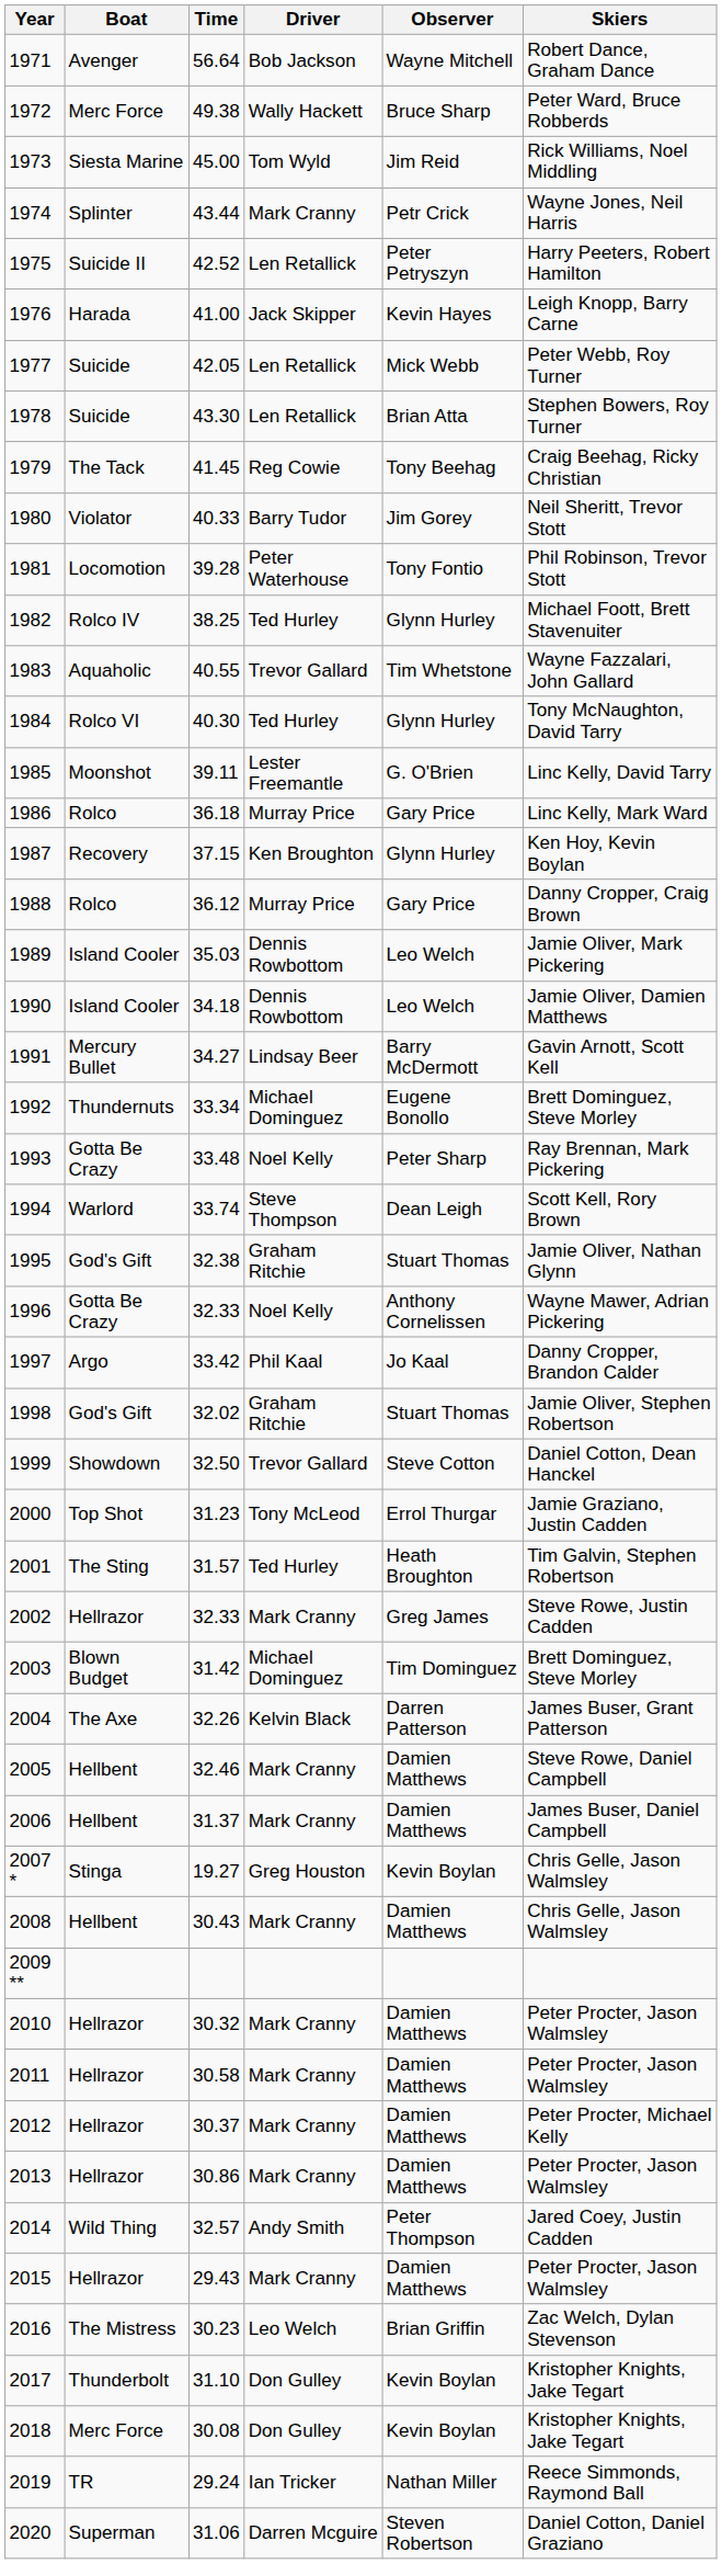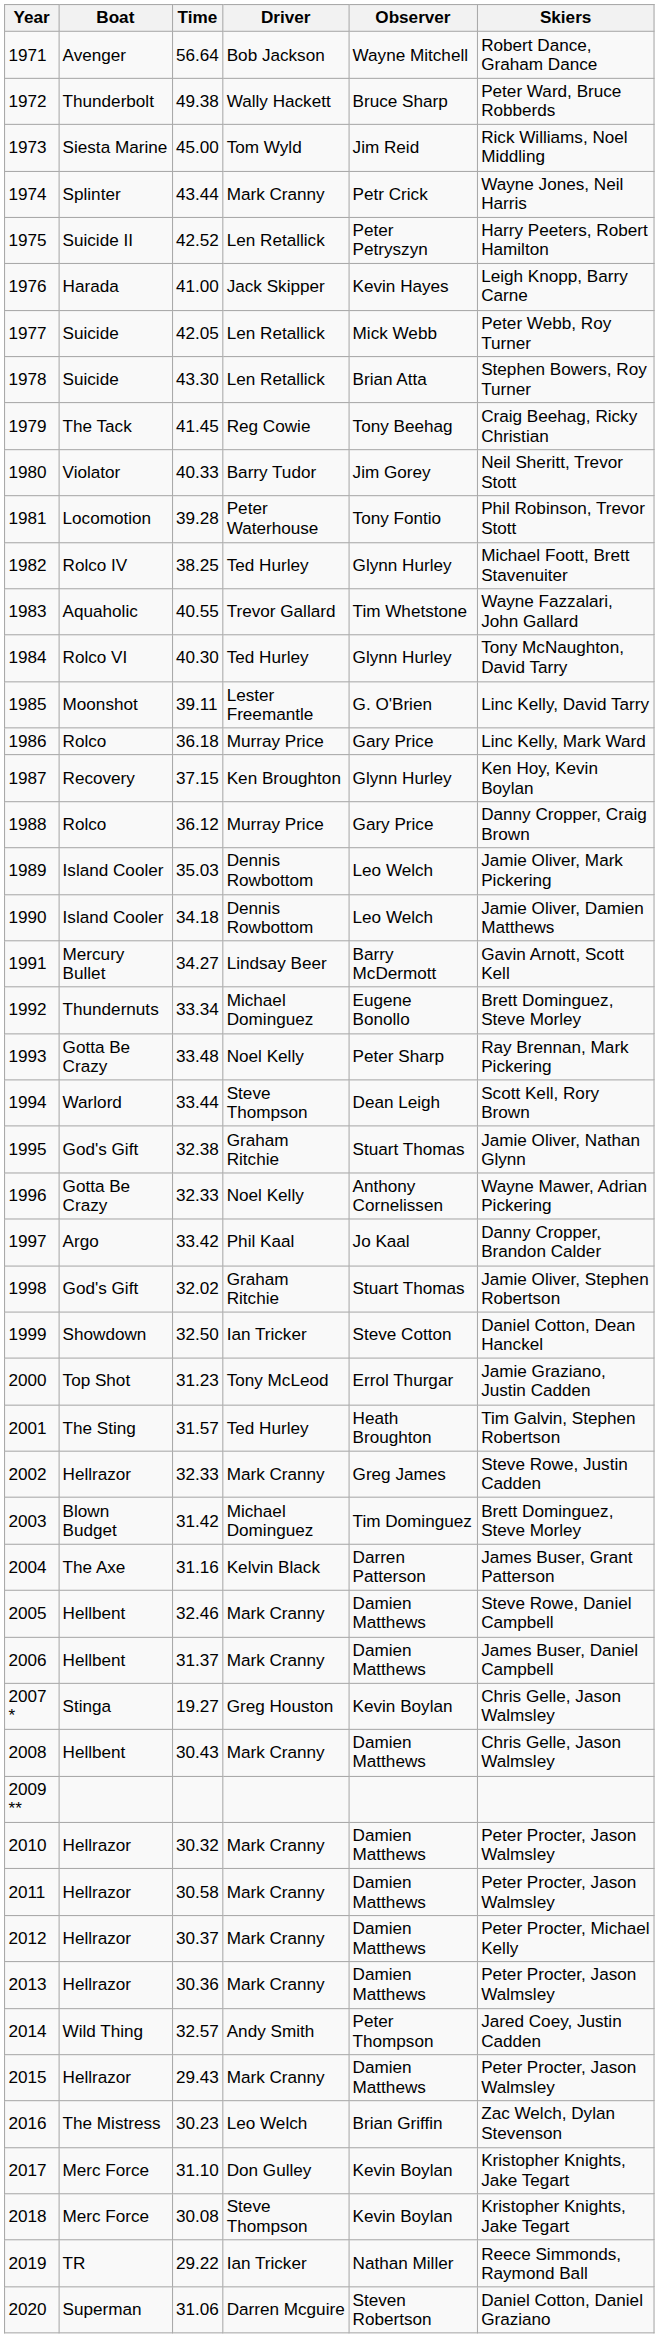 <table class="wikitable">
 <tr>
 <th>Year</th>
 <th>Boat</th>
 <th>Time</th>
 <th>Driver</th>
 <th>Observer</th>
 <th>Skiers</th>
 </tr>
 <tr>
 <td>1971</td>
 <td>Avenger</td>
 <td>56.64</td>
 <td>Bob Jackson</td>
 <td>Wayne Mitchell</td>
 <td>Robert Dance, Graham Dance</td>
 </tr>
 <tr>
 <td>1972</td>
-<td>Merc Force</td>
+<td>Thunderbolt</td>
 <td>49.38</td>
 <td>Wally Hackett</td>
 <td>Bruce Sharp</td>
 <td>Peter Ward, Bruce Robberds</td>
 </tr>
 <tr>
 <td>1973</td>
 <td>Siesta Marine</td>
 <td>45.00</td>
 <td>Tom Wyld</td>
 <td>Jim Reid</td>
 <td>Rick Williams, Noel Middling</td>
 </tr>
 <tr>
 <td>1974</td>
 <td>Splinter</td>
 <td>43.44</td>
 <td>Mark Cranny</td>
 <td>Petr Crick</td>
 <td>Wayne Jones, Neil Harris</td>
 </tr>
 <tr>
 <td>1975</td>
 <td>Suicide II</td>
 <td>42.52</td>
 <td>Len Retallick</td>
 <td>Peter Petryszyn</td>
 <td>Harry Peeters, Robert Hamilton</td>
 </tr>
 <tr>
 <td>1976</td>
 <td>Harada</td>
 <td>41.00</td>
 <td>Jack Skipper</td>
 <td>Kevin Hayes</td>
 <td>Leigh Knopp, Barry Carne</td>
 </tr>
 <tr>
 <td>1977</td>
 <td>Suicide</td>
 <td>42.05</td>
 <td>Len Retallick</td>
 <td>Mick Webb</td>
 <td>Peter Webb, Roy Turner</td>
 </tr>
 <tr>
 <td>1978</td>
 <td>Suicide</td>
 <td>43.30</td>
 <td>Len Retallick</td>
 <td>Brian Atta</td>
 <td>Stephen Bowers, Roy Turner</td>
 </tr>
 <tr>
 <td>1979</td>
 <td>The Tack</td>
 <td>41.45</td>
 <td>Reg Cowie</td>
 <td>Tony Beehag</td>
 <td>Craig Beehag, Ricky Christian</td>
 </tr>
 <tr>
 <td>1980</td>
 <td>Violator</td>
 <td>40.33</td>
 <td>Barry Tudor</td>
 <td>Jim Gorey</td>
 <td>Neil Sheritt, Trevor Stott</td>
 </tr>
 <tr>
 <td>1981</td>
 <td>Locomotion</td>
 <td>39.28</td>
 <td>Peter Waterhouse</td>
 <td>Tony Fontio</td>
 <td>Phil Robinson, Trevor Stott</td>
 </tr>
 <tr>
 <td>1982</td>
 <td>Rolco IV</td>
 <td>38.25</td>
 <td>Ted Hurley</td>
 <td>Glynn Hurley</td>
 <td>Michael Foott, Brett Stavenuiter</td>
 </tr>
 <tr>
 <td>1983</td>
 <td>Aquaholic</td>
 <td>40.55</td>
 <td>Trevor Gallard</td>
 <td>Tim Whetstone</td>
 <td>Wayne Fazzalari, John Gallard</td>
 </tr>
 <tr>
 <td>1984</td>
 <td>Rolco VI</td>
 <td>40.30</td>
 <td>Ted Hurley</td>
 <td>Glynn Hurley</td>
 <td>Tony McNaughton, David Tarry</td>
 </tr>
 <tr>
 <td>1985</td>
 <td>Moonshot</td>
 <td>39.11</td>
 <td>Lester Freemantle</td>
 <td>G. O'Brien</td>
 <td>Linc Kelly, David Tarry</td>
 </tr>
 <tr>
 <td>1986</td>
 <td>Rolco</td>
 <td>36.18</td>
 <td>Murray Price</td>
 <td>Gary Price</td>
 <td>Linc Kelly, Mark Ward</td>
 </tr>
 <tr>
 <td>1987</td>
 <td>Recovery</td>
 <td>37.15</td>
 <td>Ken Broughton</td>
 <td>Glynn Hurley</td>
 <td>Ken Hoy, Kevin Boylan</td>
 </tr>
 <tr>
 <td>1988</td>
 <td>Rolco</td>
 <td>36.12</td>
 <td>Murray Price</td>
 <td>Gary Price</td>
 <td>Danny Cropper, Craig Brown</td>
 </tr>
 <tr>
 <td>1989</td>
 <td>Island Cooler</td>
 <td>35.03</td>
 <td>Dennis Rowbottom</td>
 <td>Leo Welch</td>
 <td>Jamie Oliver, Mark Pickering</td>
 </tr>
 <tr>
 <td>1990</td>
 <td>Island Cooler</td>
 <td>34.18</td>
 <td>Dennis Rowbottom</td>
 <td>Leo Welch</td>
 <td>Jamie Oliver, Damien Matthews</td>
 </tr>
 <tr>
 <td>1991</td>
 <td>Mercury Bullet</td>
 <td>34.27</td>
 <td>Lindsay Beer</td>
 <td>Barry McDermott</td>
 <td>Gavin Arnott, Scott Kell</td>
 </tr>
 <tr>
 <td>1992</td>
 <td>Thundernuts</td>
 <td>33.34</td>
 <td>Michael Dominguez</td>
 <td>Eugene Bonollo</td>
 <td>Brett Dominguez, Steve Morley</td>
 </tr>
 <tr>
 <td>1993</td>
 <td>Gotta Be Crazy</td>
 <td>33.48</td>
 <td>Noel Kelly</td>
 <td>Peter Sharp</td>
 <td>Ray Brennan, Mark Pickering</td>
 </tr>
 <tr>
 <td>1994</td>
 <td>Warlord</td>
-<td>33.74</td>
+<td>33.44</td>
 <td>Steve Thompson</td>
 <td>Dean Leigh</td>
 <td>Scott Kell, Rory Brown</td>
 </tr>
 <tr>
 <td>1995</td>
 <td>God's Gift</td>
 <td>32.38</td>
 <td>Graham Ritchie</td>
 <td>Stuart Thomas</td>
 <td>Jamie Oliver, Nathan Glynn</td>
 </tr>
 <tr>
 <td>1996</td>
 <td>Gotta Be Crazy</td>
 <td>32.33</td>
 <td>Noel Kelly</td>
 <td>Anthony Cornelissen</td>
 <td>Wayne Mawer, Adrian Pickering</td>
 </tr>
 <tr>
 <td>1997</td>
 <td>Argo</td>
 <td>33.42</td>
 <td>Phil Kaal</td>
 <td>Jo Kaal</td>
 <td>Danny Cropper, Brandon Calder</td>
 </tr>
 <tr>
 <td>1998</td>
 <td>God's Gift</td>
 <td>32.02</td>
 <td>Graham Ritchie</td>
 <td>Stuart Thomas</td>
 <td>Jamie Oliver, Stephen Robertson</td>
 </tr>
 <tr>
 <td>1999</td>
 <td>Showdown</td>
 <td>32.50</td>
-<td>Trevor Gallard</td>
+<td>Ian Tricker</td>
 <td>Steve Cotton</td>
 <td>Daniel Cotton, Dean Hanckel</td>
 </tr>
 <tr>
 <td>2000</td>
 <td>Top Shot</td>
 <td>31.23</td>
 <td>Tony McLeod</td>
 <td>Errol Thurgar</td>
 <td>Jamie Graziano, Justin Cadden</td>
 </tr>
 <tr>
 <td>2001</td>
 <td>The Sting</td>
 <td>31.57</td>
 <td>Ted Hurley</td>
 <td>Heath Broughton</td>
 <td>Tim Galvin, Stephen Robertson</td>
 </tr>
 <tr>
 <td>2002</td>
 <td>Hellrazor</td>
 <td>32.33</td>
 <td>Mark Cranny</td>
 <td>Greg James</td>
 <td>Steve Rowe, Justin Cadden</td>
 </tr>
 <tr>
 <td>2003</td>
 <td>Blown Budget</td>
 <td>31.42</td>
 <td>Michael Dominguez</td>
 <td>Tim Dominguez</td>
 <td>Brett Dominguez, Steve Morley</td>
 </tr>
 <tr>
 <td>2004</td>
 <td>The Axe</td>
-<td>32.26</td>
+<td>31.16</td>
 <td>Kelvin Black</td>
 <td>Darren Patterson</td>
 <td>James Buser, Grant Patterson</td>
 </tr>
 <tr>
 <td>2005</td>
 <td>Hellbent</td>
 <td>32.46</td>
 <td>Mark Cranny</td>
 <td>Damien Matthews</td>
 <td>Steve Rowe, Daniel Campbell</td>
 </tr>
 <tr>
 <td>2006</td>
 <td>Hellbent</td>
 <td>31.37</td>
 <td>Mark Cranny</td>
 <td>Damien Matthews</td>
 <td>James Buser, Daniel Campbell</td>
 </tr>
 <tr>
 <td>2007 *</td>
 <td>Stinga</td>
 <td>19.27</td>
 <td>Greg Houston</td>
 <td>Kevin Boylan</td>
 <td>Chris Gelle, Jason Walmsley</td>
 </tr>
 <tr>
 <td>2008</td>
 <td>Hellbent</td>
 <td>30.43</td>
 <td>Mark Cranny</td>
 <td>Damien Matthews</td>
 <td>Chris Gelle, Jason Walmsley</td>
 </tr>
 <tr>
 <td>2009 **</td>
 <td></td>
 <td></td>
 <td></td>
 <td></td>
 <td></td>
 </tr>
 <tr>
 <td>2010</td>
 <td>Hellrazor</td>
 <td>30.32</td>
 <td>Mark Cranny</td>
 <td>Damien Matthews</td>
 <td>Peter Procter, Jason Walmsley</td>
 </tr>
 <tr>
 <td>2011</td>
 <td>Hellrazor</td>
 <td>30.58</td>
 <td>Mark Cranny</td>
 <td>Damien Matthews</td>
 <td>Peter Procter, Jason Walmsley</td>
 </tr>
 <tr>
 <td>2012</td>
 <td>Hellrazor</td>
 <td>30.37</td>
 <td>Mark Cranny</td>
 <td>Damien Matthews</td>
 <td>Peter Procter, Michael Kelly</td>
 </tr>
 <tr>
 <td>2013</td>
 <td>Hellrazor</td>
-<td>30.86</td>
+<td>30.36</td>
 <td>Mark Cranny</td>
 <td>Damien Matthews</td>
 <td>Peter Procter, Jason Walmsley</td>
 </tr>
 <tr>
 <td>2014</td>
 <td>Wild Thing</td>
 <td>32.57</td>
 <td>Andy Smith</td>
 <td>Peter Thompson</td>
 <td>Jared Coey, Justin Cadden</td>
 </tr>
 <tr>
 <td>2015</td>
 <td>Hellrazor</td>
 <td>29.43</td>
 <td>Mark Cranny</td>
 <td>Damien Matthews</td>
 <td>Peter Procter, Jason Walmsley</td>
 </tr>
 <tr>
 <td>2016</td>
 <td>The Mistress</td>
 <td>30.23</td>
 <td>Leo Welch</td>
 <td>Brian Griffin</td>
 <td>Zac Welch, Dylan Stevenson</td>
 </tr>
 <tr>
 <td>2017</td>
-<td>Thunderbolt</td>
+<td>Merc Force</td>
 <td>31.10</td>
 <td>Don Gulley</td>
 <td>Kevin Boylan</td>
 <td>Kristopher Knights, Jake Tegart</td>
 </tr>
 <tr>
 <td>2018</td>
 <td>Merc Force</td>
 <td>30.08</td>
-<td>Don Gulley</td>
+<td>Steve Thompson</td>
 <td>Kevin Boylan</td>
 <td>Kristopher Knights, Jake Tegart</td>
 </tr>
 <tr>
 <td>2019</td>
 <td>TR</td>
-<td>29.24</td>
+<td>29.22</td>
 <td>Ian Tricker</td>
 <td>Nathan Miller</td>
 <td>Reece Simmonds, Raymond Ball</td>
 </tr>
 <tr>
 <td>2020</td>
 <td>Superman</td>
 <td>31.06</td>
 <td>Darren Mcguire</td>
 <td>Steven Robertson</td>
 <td>Daniel Cotton, Daniel Graziano</td>
 </tr>
 </table>
